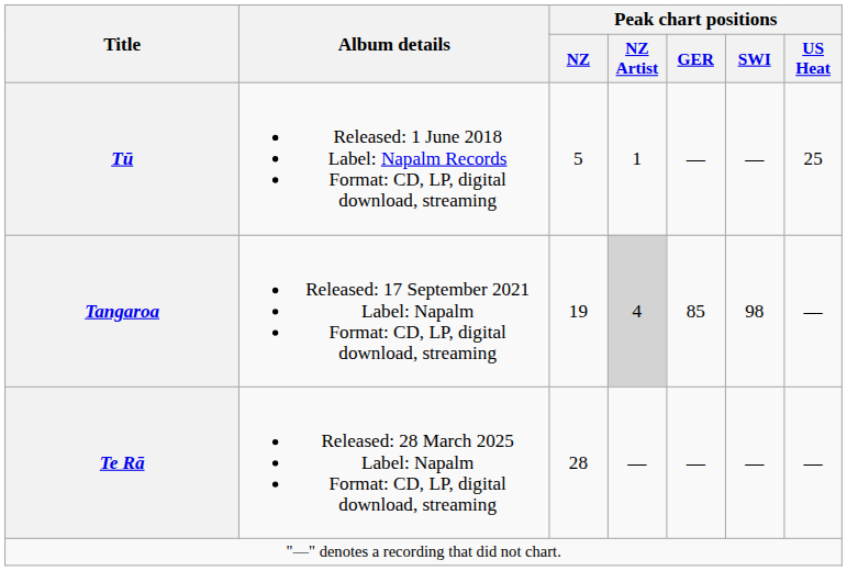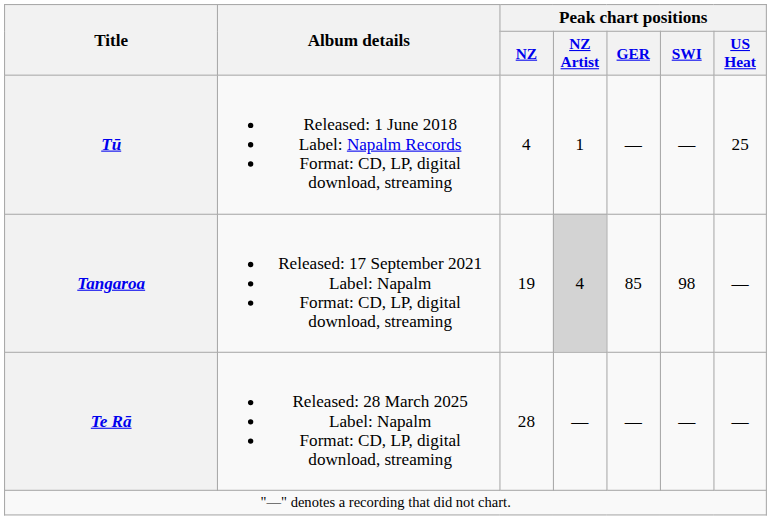 <table class="wikitable plainrowheaders" style="text-align:center;">
 <tr>
 <th scope="col" rowspan="2" style="width:12em;">Title</th>
 <th scope="col" rowspan="2" style="width:16em;">Album details</th>
 <th scope="col" colspan="5">Peak chart positions</th>
 </tr>
 <tr>
 <th scope="col" style="width:3em;font-size:90%;"><a href='#'>NZ</a><br></th>
 <th scope="col" style="width:3em;font-size:90%;"><a href='#'>NZ<br>Artist</a><br></th>
 <th scope="col" style="width:3em;font-size:90%;"><a href='#'>GER</a><br></th>
 <th scope="col" style="width:3em;font-size:90%;"><a href='#'>SWI</a><br></th>
 <th scope="col" style="width:3em;font-size:90%;"><a href='#'>US<br>Heat</a><br></th>
 </tr>
 <tr>
 <th scope="row"><em><a href='#'>Tū</a></em></th>
 <td><br><ul><li>Released: 1 June 2018</li><li>Label: <a href='#'>Napalm Records</a></li><li>Format: CD, LP, digital download, streaming</li></ul></td>
-<td>5</td>
+<td>4</td>
 <td>1</td>
 <td>—</td>
 <td>—</td>
 <td>25</td>
 </tr>
 <tr>
 <th scope="row"><em><a href='#'>Tangaroa</a></em></th>
 <td><br><ul><li>Released: 17 September 2021</li><li>Label: Napalm</li><li>Format: CD, LP, digital download, streaming</li></ul></td>
 <td>19</td>
 <td style="background: lightgrey;">4</td>
 <td>85</td>
 <td>98</td>
 <td>—</td>
 </tr>
 <tr>
 <th scope="row"><em><a href='#'>Te Rā</a></em></th>
 <td><br><ul><li>Released: 28 March 2025</li><li>Label: Napalm</li><li>Format: CD, LP, digital download, streaming</li></ul></td>
 <td>28<br></td>
 <td>—</td>
 <td>—</td>
 <td>—</td>
 <td>—</td>
 </tr>
 <tr>
 <td colspan="8" style="font-size:85%;">"—" denotes a recording that did not chart.</td>
 </tr>
 </table>
